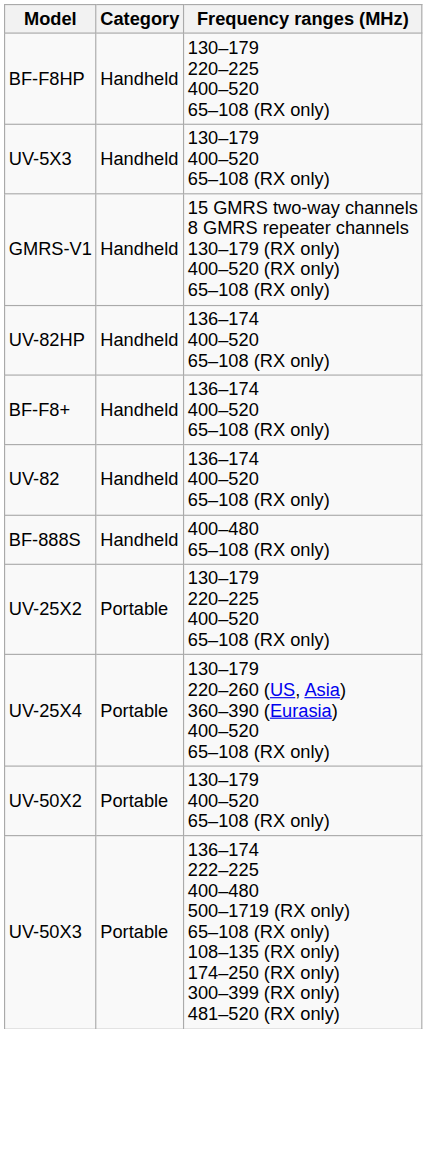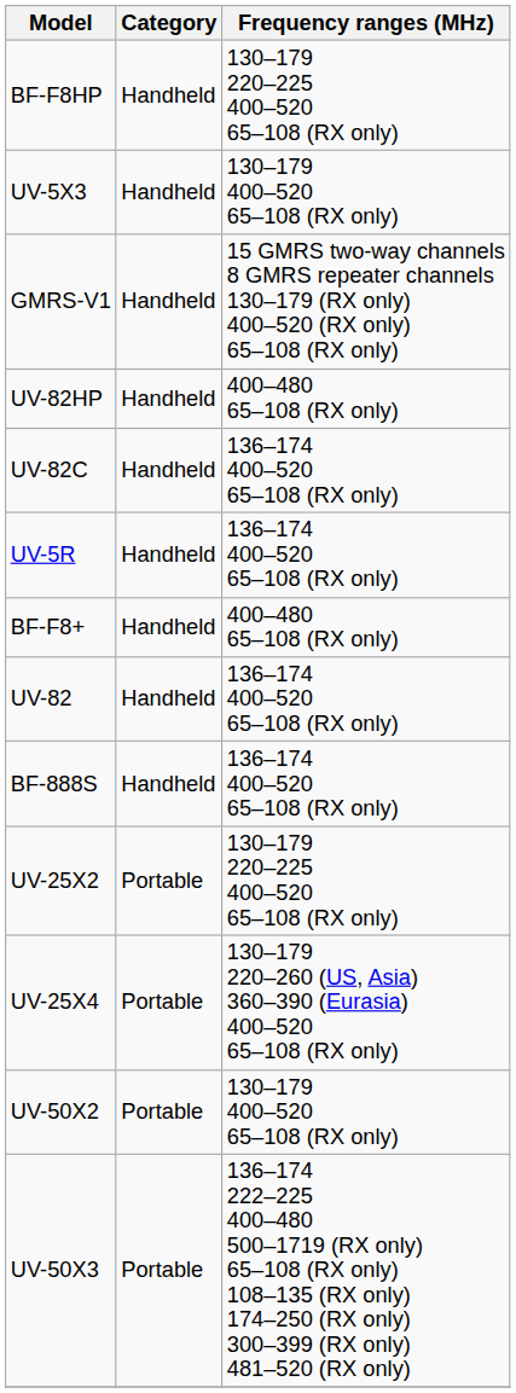 <table class="wikitable sortable">
 <tr>
 <th>Model</th>
 <th>Category</th>
 <th>Frequency ranges (MHz)</th>
 </tr>
 <tr>
 <td>BF-F8HP</td>
 <td>Handheld</td>
 <td>130–179<br>220–225<br>400–520<br>65–108 (RX only)</td>
 </tr>
 <tr>
 <td>UV-5X3</td>
 <td>Handheld</td>
 <td>130–179<br>400–520<br>65–108 (RX only)</td>
 </tr>
 <tr>
 <td>GMRS-V1</td>
 <td>Handheld</td>
 <td>15 GMRS two-way channels<br>8 GMRS repeater channels<br>130–179 (RX only)<br>400–520 (RX only)<br>65–108 (RX only)</td>
 </tr>
 <tr>
 <td>UV-82HP</td>
 <td>Handheld</td>
+<td>400–480<br>65–108 (RX only)</td>
+</tr>
+<tr>
+<td>UV-82C</td>
+<td>Handheld</td>
+<td>136–174<br>400–520<br>65–108 (RX only)</td>
+</tr>
+<tr>
+<td><a href='#'>UV-5R</a></td>
+<td>Handheld</td>
 <td>136–174<br>400–520<br>65–108 (RX only)</td>
 </tr>
 <tr>
 <td>BF-F8+</td>
 <td>Handheld</td>
-<td>136–174<br>400–520<br>65–108 (RX only)</td>
+<td>400–480<br>65–108 (RX only)</td>
 </tr>
 <tr>
 <td>UV-82</td>
 <td>Handheld</td>
 <td>136–174<br>400–520<br>65–108 (RX only)</td>
 </tr>
 <tr>
 <td>BF-888S</td>
 <td>Handheld</td>
-<td>400–480<br>65–108 (RX only)</td>
+<td>136–174<br>400–520<br>65–108 (RX only)</td>
 </tr>
 <tr>
 <td>UV-25X2</td>
 <td>Portable</td>
 <td>130–179<br>220–225<br>400–520<br>65–108 (RX only)</td>
 </tr>
 <tr>
 <td>UV-25X4</td>
 <td>Portable</td>
 <td>130–179<br>220–260 (<a href='#'>US</a>, <a href='#'>Asia</a>)<br>360–390 (<a href='#'>Eurasia</a>)<br>400–520<br>65–108 (RX only)</td>
 </tr>
 <tr>
 <td>UV-50X2</td>
 <td>Portable</td>
 <td>130–179<br>400–520<br>65–108 (RX only)</td>
 </tr>
 <tr>
 <td>UV-50X3</td>
 <td>Portable</td>
 <td>136–174<br>222–225<br>400–480<br>500–1719 (RX only)<br>65–108 (RX only)<br>108–135 (RX only)<br>174–250 (RX only)<br>300–399 (RX only)<br>481–520 (RX only)</td>
 </tr>
 <tr>
 </tr>
 </table>
